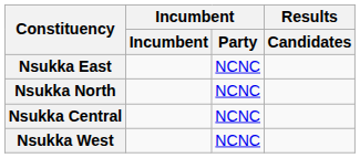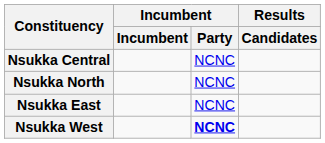 <table class="wikitable sortable">
 <tr>
 <th rowspan="2">Constituency</th>
 <th colspan="2">Incumbent</th>
 <th>Results</th>
 </tr>
 <tr valign="bottom">
 <th>Incumbent</th>
 <th>Party</th>
 <th>Candidates</th>
 </tr>
 <tr>
-<th>Nsukka East</th>
+<th>Nsukka Central</th>
 <td></td>
 <td><a href='#'>NCNC</a></td>
 <td nowrap=""></td>
 </tr>
 <tr>
 <th>Nsukka North</th>
 <td></td>
 <td><a href='#'>NCNC</a></td>
 <td nowrap=""></td>
 </tr>
 <tr>
-<th>Nsukka Central</th>
+<th>Nsukka East</th>
 <td></td>
 <td><a href='#'>NCNC</a></td>
 <td nowrap=""></td>
 </tr>
 <tr>
 <th>Nsukka West</th>
 <td></td>
-<td><a href='#'>NCNC</a></td>
+<td><strong><a href='#'>NCNC</a></strong></td>
 <td nowrap=""></td>
 </tr>
 </table>
